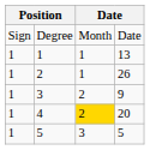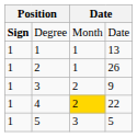 <table class="wikitable">
 <tr>
 <th colspan="2">Position</th>
 <th colspan="2">Date</th>
 </tr>
 <tr>
-<td>Sign</td>
+<td><strong>Sign</strong></td>
 <td>Degree</td>
 <td>Month</td>
 <td>Date</td>
 </tr>
 <tr>
 <td>1</td>
 <td>1</td>
 <td>1</td>
 <td>13</td>
 </tr>
 <tr>
 <td>1</td>
 <td>2</td>
 <td>1</td>
 <td>26</td>
 </tr>
 <tr>
 <td>1</td>
 <td>3</td>
 <td>2</td>
 <td>9</td>
 </tr>
 <tr>
 <td>1</td>
 <td>4</td>
 <td style="background: gold;">2</td>
-<td>20</td>
+<td>22</td>
 </tr>
 <tr>
 <td>1</td>
 <td>5</td>
 <td>3</td>
 <td>5</td>
 </tr>
 </table>
